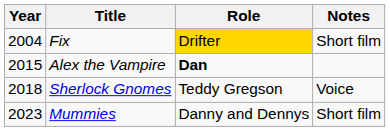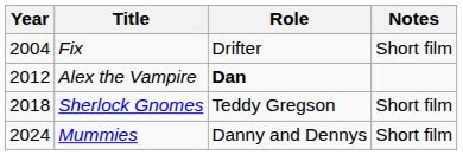 <table class="wikitable">
 <tr>
 <th>Year</th>
 <th>Title</th>
 <th>Role</th>
 <th>Notes</th>
 </tr>
 <tr>
 <td>2004</td>
 <td><em>Fix</em></td>
-<td style="background: gold;">Drifter</td>
+<td>Drifter</td>
 <td>Short film</td>
 </tr>
 <tr>
-<td>2015</td>
+<td>2012</td>
 <td><em>Alex the Vampire</em></td>
 <td><strong>Dan</strong></td>
 <td></td>
 </tr>
 <tr>
 <td>2018</td>
 <td><em><a href='#'>Sherlock Gnomes</a></em></td>
 <td>Teddy Gregson</td>
-<td>Voice</td>
+<td>Short film</td>
 </tr>
 <tr>
-<td>2023</td>
+<td>2024</td>
 <td><em><a href='#'>Mummies</a></em></td>
 <td>Danny and Dennys</td>
 <td>Short film</td>
 </tr>
 </table>
